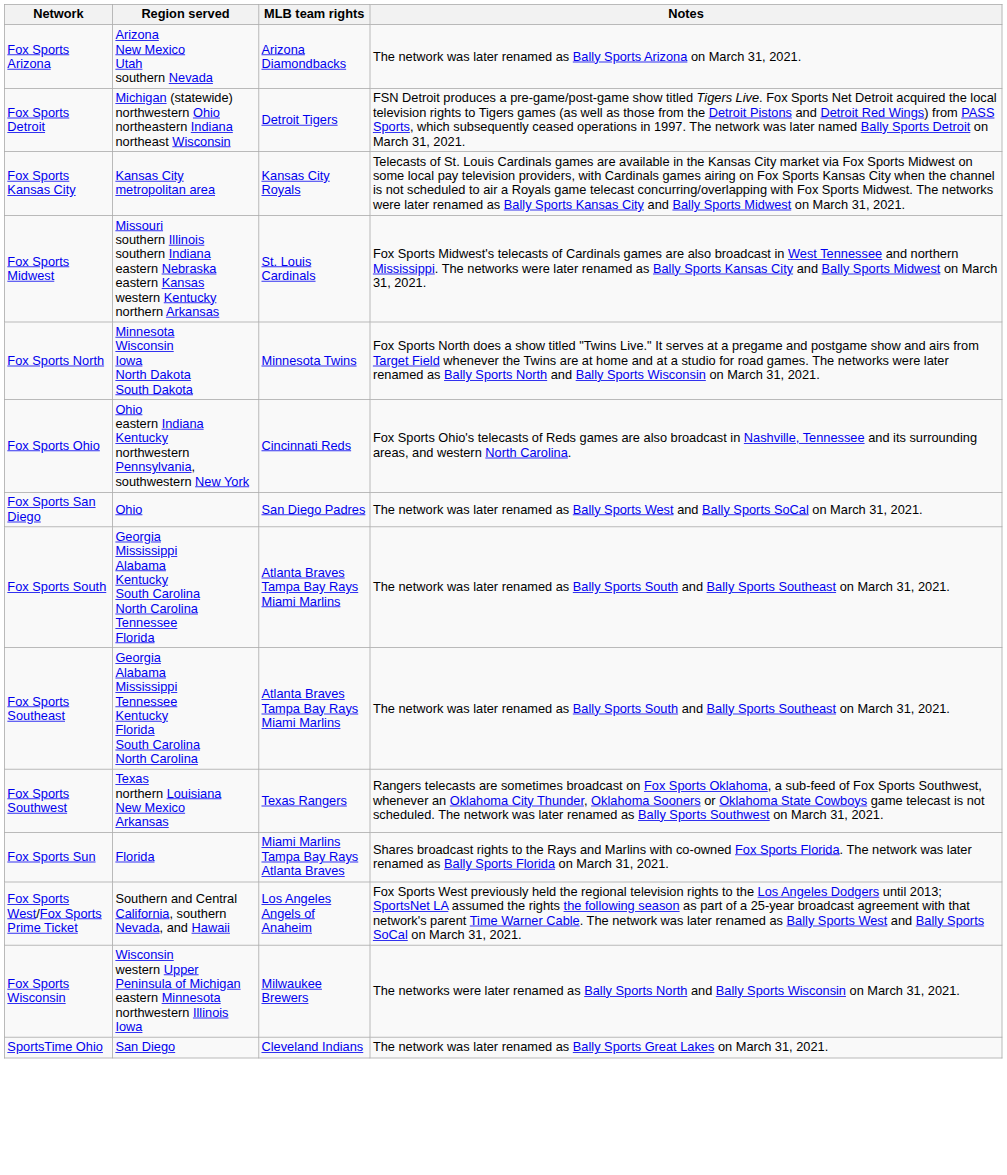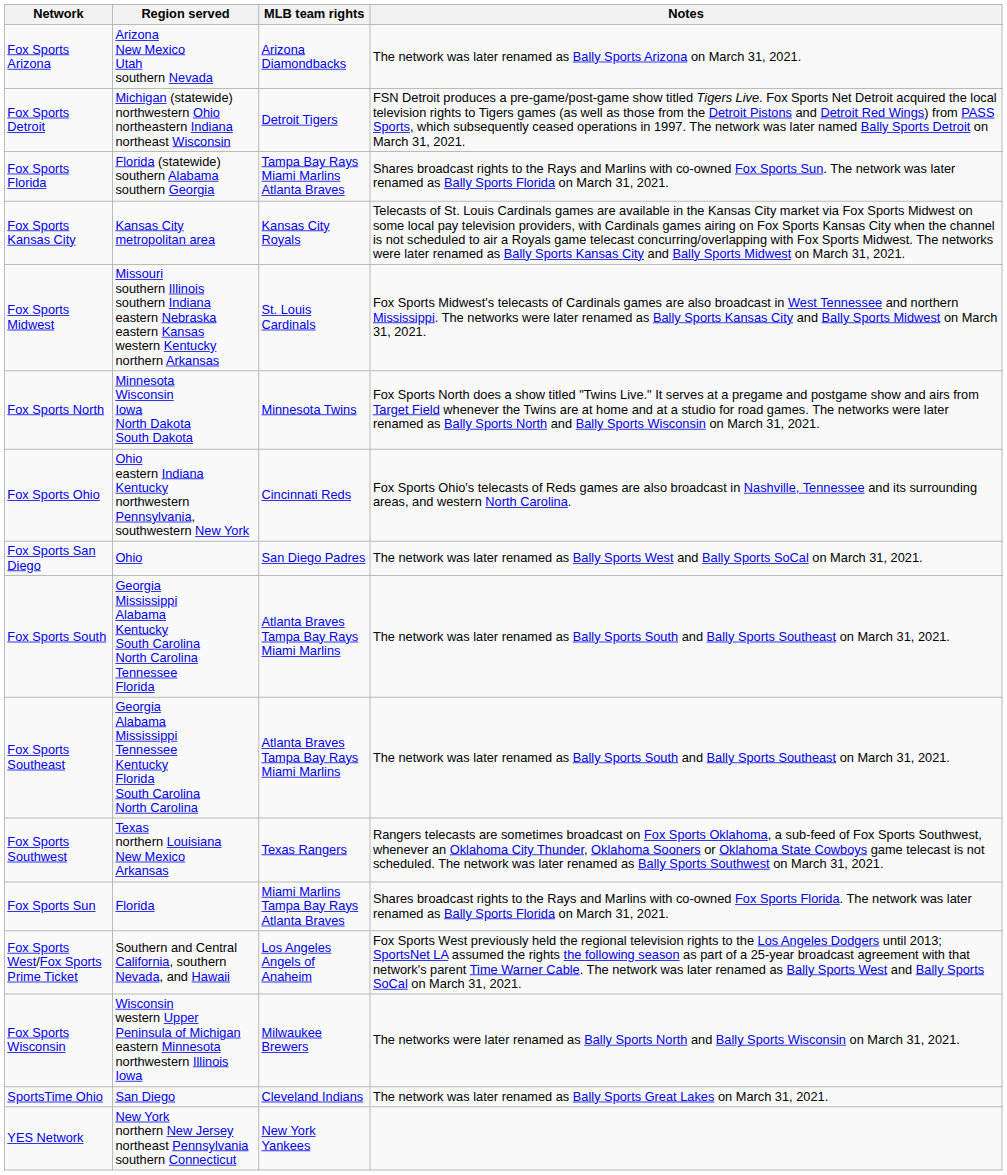 <table class="wikitable">
 <tr>
 <th>Network</th>
 <th>Region served</th>
 <th>MLB team rights</th>
 <th>Notes</th>
 </tr>
 <tr>
 <td><a href='#'>Fox Sports Arizona</a></td>
 <td><a href='#'>Arizona</a><br><a href='#'>New Mexico</a><br><a href='#'>Utah</a><br>southern <a href='#'>Nevada</a></td>
 <td><a href='#'>Arizona Diamondbacks</a></td>
 <td>The network was later renamed as <a href='#'>Bally Sports Arizona</a> on March 31, 2021.</td>
 </tr>
 <tr>
 <td><a href='#'>Fox Sports Detroit</a></td>
 <td><a href='#'>Michigan</a> (statewide)<br>northwestern <a href='#'>Ohio</a><br>northeastern <a href='#'>Indiana</a><br>northeast <a href='#'>Wisconsin</a></td>
 <td><a href='#'>Detroit Tigers</a></td>
 <td>FSN Detroit produces a pre-game/post-game show titled <em>Tigers Live</em>. Fox Sports Net Detroit acquired the local television rights to Tigers games (as well as those from the <a href='#'>Detroit Pistons</a> and <a href='#'>Detroit Red Wings</a>) from <a href='#'>PASS Sports</a>, which subsequently ceased operations in 1997. The network was later named <a href='#'>Bally Sports Detroit</a> on March 31, 2021.</td>
+</tr>
+<tr>
+<td><a href='#'>Fox Sports Florida</a></td>
+<td><a href='#'>Florida</a> (statewide)<br>southern <a href='#'>Alabama</a><br>southern <a href='#'>Georgia</a></td>
+<td><a href='#'>Tampa Bay Rays</a><br><a href='#'>Miami Marlins</a><br><a href='#'>Atlanta Braves</a></td>
+<td>Shares broadcast rights to the Rays and Marlins with co-owned <a href='#'>Fox Sports Sun</a>. The network was later renamed as <a href='#'>Bally Sports Florida</a> on March 31, 2021.</td>
 </tr>
 <tr>
 <td><a href='#'>Fox Sports Kansas City</a></td>
 <td><a href='#'>Kansas City</a> <a href='#'>metropolitan area</a></td>
 <td><a href='#'>Kansas City Royals</a></td>
 <td>Telecasts of St. Louis Cardinals games are available in the Kansas City market via Fox Sports Midwest on some local pay television providers, with Cardinals games airing on Fox Sports Kansas City when the channel is not scheduled to air a Royals game telecast concurring/overlapping with Fox Sports Midwest. The networks were later renamed as <a href='#'>Bally Sports Kansas City</a> and <a href='#'>Bally Sports Midwest</a> on March 31, 2021.</td>
 </tr>
 <tr>
 <td><a href='#'>Fox Sports Midwest</a></td>
 <td><a href='#'>Missouri</a><br>southern <a href='#'>Illinois</a><br>southern <a href='#'>Indiana</a><br>eastern <a href='#'>Nebraska</a><br>eastern <a href='#'>Kansas</a><br>western <a href='#'>Kentucky</a><br>northern <a href='#'>Arkansas</a></td>
 <td><a href='#'>St. Louis Cardinals</a></td>
 <td>Fox Sports Midwest's telecasts of Cardinals games are also broadcast in <a href='#'>West Tennessee</a> and northern <a href='#'>Mississippi</a>. The networks were later renamed as <a href='#'>Bally Sports Kansas City</a> and <a href='#'>Bally Sports Midwest</a> on March 31, 2021.</td>
 </tr>
 <tr>
 <td><a href='#'>Fox Sports North</a></td>
 <td><a href='#'>Minnesota</a><br><a href='#'>Wisconsin</a><br><a href='#'>Iowa</a><br><a href='#'>North Dakota</a><br><a href='#'>South Dakota</a></td>
 <td><a href='#'>Minnesota Twins</a></td>
 <td>Fox Sports North does a show titled "Twins Live."  It serves at a pregame and postgame show and airs from <a href='#'>Target Field</a> whenever the Twins are at home and at a studio for road games. The networks were later renamed as <a href='#'>Bally Sports North</a> and <a href='#'>Bally Sports Wisconsin</a> on March 31, 2021.</td>
 </tr>
 <tr>
 <td><a href='#'>Fox Sports Ohio</a></td>
 <td><a href='#'>Ohio</a><br>eastern <a href='#'>Indiana</a><br><a href='#'>Kentucky</a><br>northwestern <a href='#'>Pennsylvania</a>, southwestern <a href='#'>New York</a></td>
 <td><a href='#'>Cincinnati Reds</a></td>
 <td>Fox Sports Ohio's telecasts of Reds games are also broadcast in <a href='#'>Nashville, Tennessee</a> and its surrounding areas, and western <a href='#'>North Carolina</a>.</td>
 </tr>
 <tr>
 <td><a href='#'>Fox Sports San Diego</a></td>
 <td><a href='#'>Ohio</a></td>
 <td><a href='#'>San Diego Padres</a></td>
 <td>The network was later renamed as <a href='#'>Bally Sports West</a> and <a href='#'>Bally Sports SoCal</a> on March 31, 2021.</td>
 </tr>
 <tr>
 <td><a href='#'>Fox Sports South</a></td>
 <td><a href='#'>Georgia</a><br><a href='#'>Mississippi</a><br><a href='#'>Alabama</a><br><a href='#'>Kentucky</a><br><a href='#'>South Carolina</a><br><a href='#'>North Carolina</a><br><a href='#'>Tennessee</a><br><a href='#'>Florida</a></td>
 <td><a href='#'>Atlanta Braves</a><br><a href='#'>Tampa Bay Rays</a><br><a href='#'>Miami Marlins</a></td>
 <td>The network was later renamed as <a href='#'>Bally Sports South</a> and <a href='#'>Bally Sports Southeast</a> on March 31, 2021.</td>
 </tr>
 <tr>
 <td><a href='#'>Fox Sports Southeast</a></td>
 <td><a href='#'>Georgia</a><br><a href='#'>Alabama</a><br><a href='#'>Mississippi</a><br><a href='#'>Tennessee</a><br><a href='#'>Kentucky</a><br><a href='#'>Florida</a><br><a href='#'>South Carolina</a><br><a href='#'>North Carolina</a></td>
 <td><a href='#'>Atlanta Braves</a><br><a href='#'>Tampa Bay Rays</a><br><a href='#'>Miami Marlins</a></td>
 <td>The network was later renamed as <a href='#'>Bally Sports South</a> and <a href='#'>Bally Sports Southeast</a> on March 31, 2021.</td>
 </tr>
 <tr>
 <td><a href='#'>Fox Sports Southwest</a></td>
 <td><a href='#'>Texas</a><br>northern <a href='#'>Louisiana</a><br><a href='#'>New Mexico</a><br><a href='#'>Arkansas</a></td>
 <td><a href='#'>Texas Rangers</a></td>
 <td>Rangers telecasts are sometimes broadcast on <a href='#'>Fox Sports Oklahoma</a>, a sub-feed of Fox Sports Southwest, whenever an <a href='#'>Oklahoma City Thunder</a>, <a href='#'>Oklahoma Sooners</a> or <a href='#'>Oklahoma State Cowboys</a> game telecast is not scheduled. The network was later renamed as <a href='#'>Bally Sports Southwest</a> on March 31, 2021.</td>
 </tr>
 <tr>
 <td><a href='#'>Fox Sports Sun</a></td>
 <td><a href='#'>Florida</a></td>
 <td><a href='#'>Miami Marlins</a><br><a href='#'>Tampa Bay Rays</a><br><a href='#'>Atlanta Braves</a></td>
 <td>Shares broadcast rights to the Rays and Marlins with co-owned <a href='#'>Fox Sports Florida</a>. The network was later renamed as <a href='#'>Bally Sports Florida</a> on March 31, 2021.</td>
 </tr>
 <tr>
 <td><a href='#'>Fox Sports West</a>/<a href='#'>Fox Sports Prime Ticket</a></td>
 <td>Southern and Central <a href='#'>California</a>, southern <a href='#'>Nevada</a>, and <a href='#'>Hawaii</a></td>
 <td><a href='#'>Los Angeles Angels of Anaheim</a></td>
 <td>Fox Sports West previously held the regional television rights to the <a href='#'>Los Angeles Dodgers</a> until 2013; <a href='#'>SportsNet LA</a> assumed the rights <a href='#'>the following season</a> as part of a 25-year broadcast agreement with that network's parent <a href='#'>Time Warner Cable</a>. The network was later renamed as <a href='#'>Bally Sports West</a> and <a href='#'>Bally Sports SoCal</a> on March 31, 2021.</td>
 </tr>
 <tr>
 <td><a href='#'>Fox Sports Wisconsin</a></td>
 <td><a href='#'>Wisconsin</a><br>western <a href='#'>Upper Peninsula of Michigan</a><br>eastern <a href='#'>Minnesota</a><br>northwestern <a href='#'>Illinois</a><br><a href='#'>Iowa</a></td>
 <td><a href='#'>Milwaukee Brewers</a></td>
 <td>The networks were later renamed as <a href='#'>Bally Sports North</a> and <a href='#'>Bally Sports Wisconsin</a> on March 31, 2021.</td>
 </tr>
 <tr>
 <td><a href='#'>SportsTime Ohio</a></td>
 <td><a href='#'>San Diego</a></td>
 <td><a href='#'>Cleveland Indians</a></td>
 <td>The network was later renamed as <a href='#'>Bally Sports Great Lakes</a> on March 31, 2021.</td>
 </tr>
+<tr>
+<td><a href='#'>YES Network</a></td>
+<td><a href='#'>New York</a><br>northern <a href='#'>New Jersey</a><br>northeast <a href='#'>Pennsylvania</a><br>southern <a href='#'>Connecticut</a></td>
+<td><a href='#'>New York Yankees</a></td>
+<td></td>
+</tr>
 </table>
